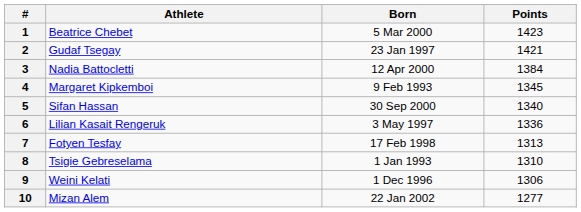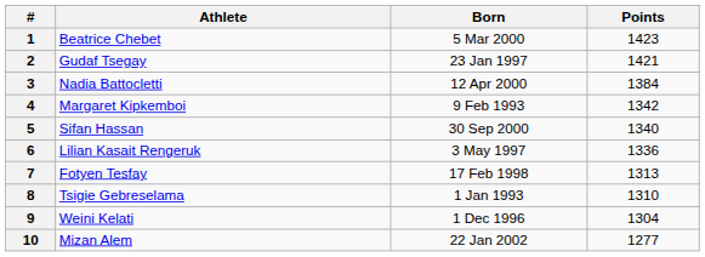 <table class="wikitable" width=80% style="font-size:90%; text-align:center;">
 <tr>
 <th>#</th>
 <th>Athlete</th>
 <th>Born</th>
 <th>Points</th>
 </tr>
 <tr>
 <th>1</th>
 <td align=left> <a href='#'>Beatrice Chebet</a></td>
 <td>5 Mar 2000</td>
 <td>1423</td>
 </tr>
 <tr>
 <th>2</th>
 <td align=left> <a href='#'>Gudaf Tsegay</a></td>
 <td>23 Jan 1997</td>
 <td>1421</td>
 </tr>
 <tr>
 <th>3</th>
 <td align=left> <a href='#'>Nadia Battocletti</a></td>
 <td>12 Apr 2000</td>
 <td>1384</td>
 </tr>
 <tr>
 <th>4</th>
 <td align=left> <a href='#'>Margaret Kipkemboi</a></td>
 <td>9 Feb 1993</td>
-<td>1345</td>
+<td>1342</td>
 </tr>
 <tr>
 <th>5</th>
 <td align=left> <a href='#'>Sifan Hassan </a></td>
 <td>30 Sep 2000</td>
 <td>1340</td>
 </tr>
 <tr>
 <th>6</th>
 <td align=left> <a href='#'>Lilian Kasait Rengeruk</a></td>
 <td>3 May 1997</td>
 <td>1336</td>
 </tr>
 <tr>
 <th>7</th>
 <td align=left> <a href='#'>Fotyen Tesfay</a></td>
 <td>17 Feb 1998</td>
 <td>1313</td>
 </tr>
 <tr>
 <th>8</th>
 <td align=left> <a href='#'>Tsigie Gebreselama</a></td>
 <td>1 Jan 1993</td>
 <td>1310</td>
 </tr>
 <tr>
 <th>9</th>
 <td align=left> <a href='#'>Weini Kelati</a></td>
 <td>1 Dec 1996</td>
-<td>1306</td>
+<td>1304</td>
 </tr>
 <tr>
 <th>10</th>
 <td align=left> <a href='#'>Mizan Alem</a></td>
 <td>22 Jan 2002</td>
 <td>1277</td>
 </tr>
 </table>
